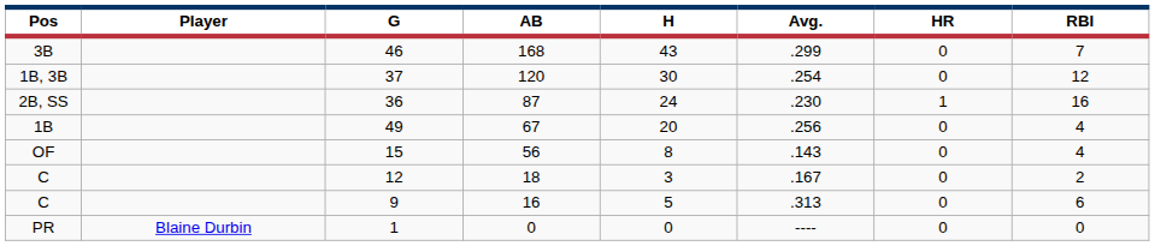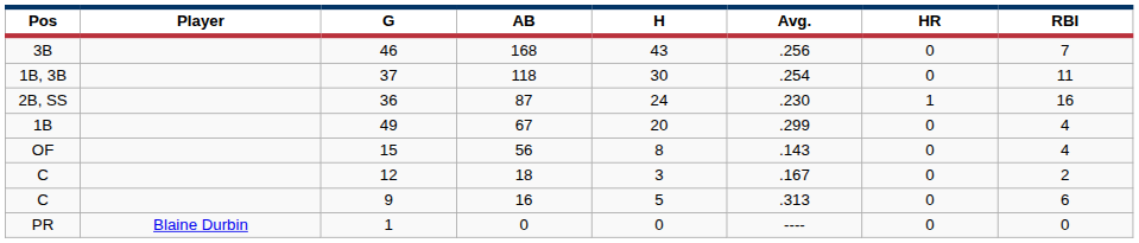 <table class="wikitable sortable">
 <tr>
 <th style="background:#FFFFFF; border-top:#023465 5px solid; border-bottom:#ba313c 5px solid;" width="5%">Pos</th>
 <th style="background:#FFFFFF; border-top:#023465 5px solid; border-bottom:#ba313c 5px solid;" width="16%">Player</th>
 <th style="background:#FFFFFF; border-top:#023465 5px solid; border-bottom:#ba313c 5px solid;" width="9%">G</th>
 <th style="background:#FFFFFF; border-top:#023465 5px solid; border-bottom:#ba313c 5px solid;" width="9%">AB</th>
 <th style="background:#FFFFFF; border-top:#023465 5px solid; border-bottom:#ba313c 5px solid;" width="9%">H</th>
 <th style="background:#FFFFFF; border-top:#023465 5px solid; border-bottom:#ba313c 5px solid;" width="9%">Avg.</th>
 <th style="background:#FFFFFF; border-top:#023465 5px solid; border-bottom:#ba313c 5px solid;" width="9%">HR</th>
 <th style="background:#FFFFFF; border-top:#023465 5px solid; border-bottom:#ba313c 5px solid;" width="9%">RBI</th>
 </tr>
 <tr align="center">
 <td>3B</td>
 <td></td>
 <td>46</td>
 <td>168</td>
 <td>43</td>
-<td>.299</td>
+<td>.256</td>
 <td>0</td>
 <td>7</td>
 </tr>
 <tr align="center">
 <td>1B, 3B</td>
 <td></td>
 <td>37</td>
-<td>120</td>
+<td>118</td>
 <td>30</td>
 <td>.254</td>
 <td>0</td>
-<td>12</td>
+<td>11</td>
 </tr>
 <tr align="center">
 <td>2B, SS</td>
 <td></td>
 <td>36</td>
 <td>87</td>
 <td>24</td>
 <td>.230</td>
 <td>1</td>
 <td>16</td>
 </tr>
 <tr align="center">
 <td>1B</td>
 <td></td>
 <td>49</td>
 <td>67</td>
 <td>20</td>
-<td>.256</td>
+<td>.299</td>
 <td>0</td>
 <td>4</td>
 </tr>
 <tr align="center">
 <td>OF</td>
 <td></td>
 <td>15</td>
 <td>56</td>
 <td>8</td>
 <td>.143</td>
 <td>0</td>
 <td>4</td>
 </tr>
 <tr align="center">
 <td>C</td>
 <td></td>
 <td>12</td>
 <td>18</td>
 <td>3</td>
 <td>.167</td>
 <td>0</td>
 <td>2</td>
 </tr>
 <tr align="center">
 <td>C</td>
 <td></td>
 <td>9</td>
 <td>16</td>
 <td>5</td>
 <td>.313</td>
 <td>0</td>
 <td>6</td>
 </tr>
 <tr align=center>
 <td>PR</td>
 <td><a href='#'>Blaine Durbin</a></td>
 <td>1</td>
 <td>0</td>
 <td>0</td>
 <td>----</td>
 <td>0</td>
 <td>0</td>
 </tr>
 </table>
